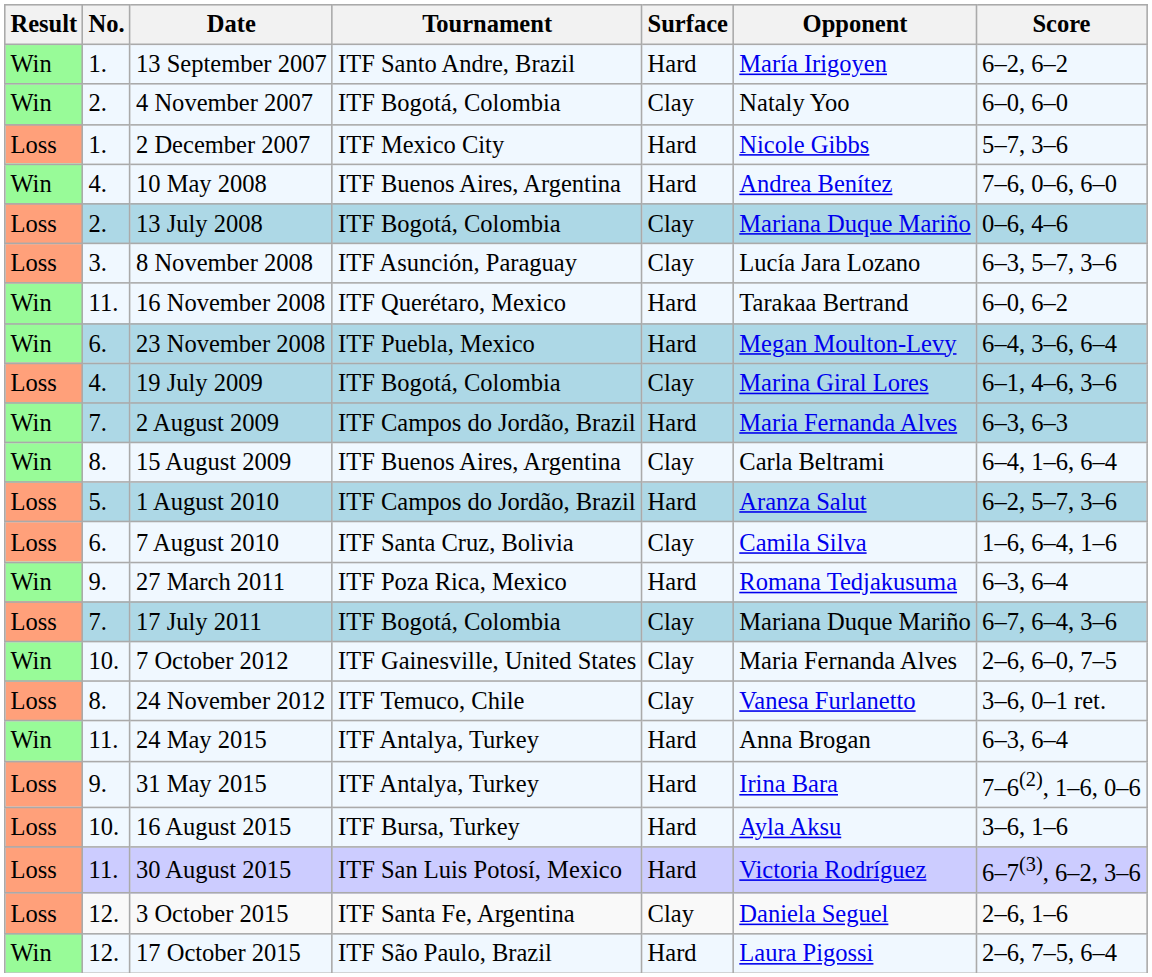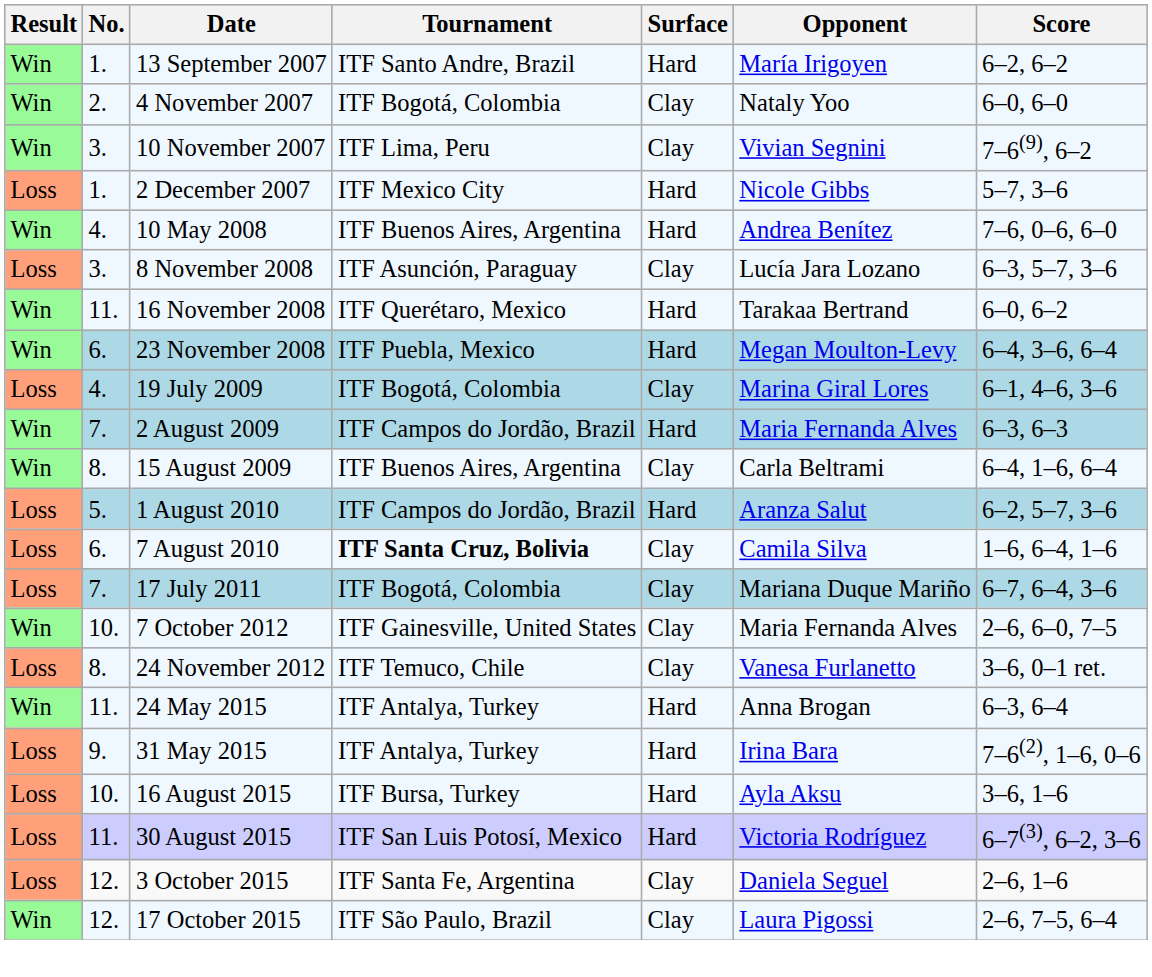 <table class="sortable wikitable" style=font-size:97%>
 <tr>
 <th>Result</th>
 <th>No.</th>
 <th>Date</th>
 <th>Tournament</th>
 <th>Surface</th>
 <th>Opponent</th>
 <th class="unsortable">Score</th>
 </tr>
 <tr bgcolor="#f0f8ff">
 <td style="background:#98fb98;">Win</td>
 <td>1.</td>
 <td>13 September 2007</td>
 <td>ITF Santo Andre, Brazil</td>
 <td>Hard</td>
 <td> <a href='#'>María Irigoyen</a></td>
 <td>6–2, 6–2</td>
 </tr>
 <tr bgcolor="#f0f8ff">
 <td style="background:#98fb98;">Win</td>
 <td>2.</td>
 <td>4 November 2007</td>
 <td>ITF Bogotá, Colombia</td>
 <td>Clay</td>
 <td> Nataly Yoo</td>
 <td>6–0, 6–0</td>
 </tr>
 <tr bgcolor="#f0f8ff">
+<td style="background:#98fb98;">Win</td>
+<td>3.</td>
+<td>10 November 2007</td>
+<td>ITF Lima, Peru</td>
+<td>Clay</td>
+<td> <a href='#'>Vivian Segnini</a></td>
+<td>7–6<sup>(9)</sup>, 6–2</td>
+</tr>
+<tr bgcolor="#f0f8ff">
 <td style="background:#ffa07a;">Loss</td>
 <td>1.</td>
 <td>2 December 2007</td>
 <td>ITF Mexico City</td>
 <td>Hard</td>
 <td> <a href='#'>Nicole Gibbs</a></td>
 <td>5–7, 3–6</td>
 </tr>
 <tr bgcolor="#f0f8ff">
 <td style="background:#98fb98;">Win</td>
 <td>4.</td>
 <td>10 May 2008</td>
 <td>ITF Buenos Aires, Argentina</td>
 <td>Hard</td>
 <td> <a href='#'>Andrea Benítez</a></td>
 <td>7–6, 0–6, 6–0</td>
-</tr>
-<tr bgcolor=lightblue>
-<td style="background:#ffa07a;">Loss</td>
-<td>2.</td>
-<td>13 July 2008</td>
-<td>ITF Bogotá, Colombia</td>
-<td>Clay</td>
-<td> <a href='#'>Mariana Duque Mariño</a></td>
-<td>0–6, 4–6</td>
 </tr>
 <tr bgcolor="#f0f8ff">
 <td style="background:#ffa07a;">Loss</td>
 <td>3.</td>
 <td>8 November 2008</td>
 <td>ITF Asunción, Paraguay</td>
 <td>Clay</td>
 <td> Lucía Jara Lozano</td>
 <td>6–3, 5–7, 3–6</td>
 </tr>
 <tr bgcolor="#f0f8ff">
 <td style="background:#98fb98;">Win</td>
 <td>11.</td>
 <td>16 November 2008</td>
 <td>ITF Querétaro, Mexico</td>
 <td>Hard</td>
 <td> Tarakaa Bertrand</td>
 <td>6–0, 6–2</td>
 </tr>
 <tr style="background:lightblue;">
 <td style="background:#98fb98;">Win</td>
 <td>6.</td>
 <td>23 November 2008</td>
 <td>ITF Puebla, Mexico</td>
 <td>Hard</td>
 <td> <a href='#'>Megan Moulton-Levy</a></td>
 <td>6–4, 3–6, 6–4</td>
 </tr>
 <tr style="background:lightblue;">
 <td style="background:#ffa07a;">Loss</td>
 <td>4.</td>
 <td>19 July 2009</td>
 <td>ITF Bogotá, Colombia</td>
 <td>Clay</td>
 <td> <a href='#'>Marina Giral Lores</a></td>
 <td>6–1, 4–6, 3–6</td>
 </tr>
 <tr style="background:lightblue;">
 <td style="background:#98fb98;">Win</td>
 <td>7.</td>
 <td>2 August 2009</td>
 <td>ITF Campos do Jordão, Brazil</td>
 <td>Hard</td>
 <td> <a href='#'>Maria Fernanda Alves</a></td>
 <td>6–3, 6–3</td>
 </tr>
 <tr bgcolor="#f0f8ff">
 <td style="background:#98fb98;">Win</td>
 <td>8.</td>
 <td>15 August 2009</td>
 <td>ITF Buenos Aires, Argentina</td>
 <td>Clay</td>
 <td> Carla Beltrami</td>
 <td>6–4, 1–6, 6–4</td>
 </tr>
 <tr style="background:lightblue;">
 <td style="background:#ffa07a;">Loss</td>
 <td>5.</td>
 <td>1 August 2010</td>
 <td>ITF Campos do Jordão, Brazil</td>
 <td>Hard</td>
 <td> <a href='#'>Aranza Salut</a></td>
 <td>6–2, 5–7, 3–6</td>
 </tr>
 <tr bgcolor="#f0f8ff">
 <td style="background:#ffa07a;">Loss</td>
 <td>6.</td>
 <td>7 August 2010</td>
-<td>ITF Santa Cruz, Bolivia</td>
+<td><strong>ITF Santa Cruz, Bolivia</strong></td>
 <td>Clay</td>
 <td> <a href='#'>Camila Silva</a></td>
 <td>1–6, 6–4, 1–6</td>
-</tr>
-<tr bgcolor="#f0f8ff">
-<td style="background:#98fb98;">Win</td>
-<td>9.</td>
-<td>27 March 2011</td>
-<td>ITF Poza Rica, Mexico</td>
-<td>Hard</td>
-<td> <a href='#'>Romana Tedjakusuma</a></td>
-<td>6–3, 6–4</td>
 </tr>
 <tr bgcolor=lightblue>
 <td style="background:#ffa07a;">Loss</td>
 <td>7.</td>
 <td>17 July 2011</td>
 <td>ITF Bogotá, Colombia</td>
 <td>Clay</td>
 <td> Mariana Duque Mariño</td>
 <td>6–7, 6–4, 3–6</td>
 </tr>
 <tr bgcolor="#f0f8ff">
 <td style="background:#98fb98;">Win</td>
 <td>10.</td>
 <td>7 October  2012</td>
 <td>ITF Gainesville, United States</td>
 <td>Clay</td>
 <td> Maria Fernanda Alves</td>
 <td>2–6, 6–0, 7–5</td>
 </tr>
 <tr bgcolor="#f0f8ff">
 <td style="background:#ffa07a;">Loss</td>
 <td>8.</td>
 <td>24 November 2012</td>
 <td>ITF Temuco, Chile</td>
 <td>Clay</td>
 <td> <a href='#'>Vanesa Furlanetto</a></td>
 <td>3–6, 0–1 ret.</td>
 </tr>
 <tr bgcolor="#f0f8ff">
 <td style="background:#98fb98;">Win</td>
 <td>11.</td>
 <td>24 May 2015</td>
 <td>ITF Antalya, Turkey</td>
 <td>Hard</td>
 <td> Anna Brogan</td>
 <td>6–3, 6–4</td>
 </tr>
 <tr style="background:#f0f8ff;">
 <td style="background:#ffa07a;">Loss</td>
 <td>9.</td>
 <td>31 May 2015</td>
 <td>ITF Antalya, Turkey</td>
 <td>Hard</td>
 <td> <a href='#'>Irina Bara</a></td>
 <td>7–6<sup>(2)</sup>, 1–6, 0–6</td>
 </tr>
 <tr style="background:#f0f8ff;">
 <td style="background:#ffa07a;">Loss</td>
 <td>10.</td>
 <td>16 August 2015</td>
 <td>ITF Bursa, Turkey</td>
 <td>Hard</td>
 <td> <a href='#'>Ayla Aksu</a></td>
 <td>3–6, 1–6</td>
 </tr>
 <tr style="background:#ccccff;">
 <td style="background:#ffa07a;">Loss</td>
 <td>11.</td>
 <td>30 August 2015</td>
 <td>ITF San Luis Potosí, Mexico</td>
 <td>Hard</td>
 <td> <a href='#'>Victoria Rodríguez</a></td>
 <td>6–7<sup>(3)</sup>, 6–2, 3–6</td>
 </tr>
 <tr>
 <td style="background:#ffa07a;">Loss</td>
 <td>12.</td>
 <td>3 October 2015</td>
 <td>ITF Santa Fe, Argentina</td>
 <td>Clay</td>
 <td> <a href='#'>Daniela Seguel</a></td>
 <td>2–6, 1–6</td>
 </tr>
 <tr bgcolor="#f0f8ff">
 <td style="background:#98fb98;">Win</td>
 <td>12.</td>
 <td>17 October 2015</td>
 <td>ITF São Paulo, Brazil</td>
-<td>Hard</td>
+<td>Clay</td>
 <td> <a href='#'>Laura Pigossi</a></td>
 <td>2–6, 7–5, 6–4</td>
 </tr>
 </table>
